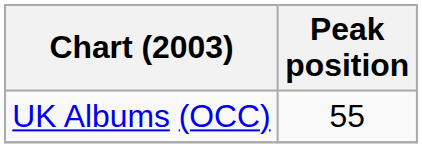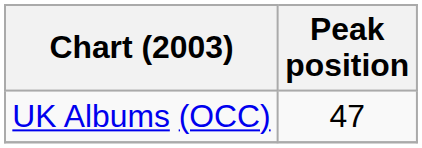 <table class="wikitable sortable">
 <tr>
 <th scope="col">Chart (2003)</th>
 <th scope="col">Peak<br>position</th>
 </tr>
 <tr>
 <td><a href='#'>UK Albums</a> <a href='#'>(OCC)</a></td>
-<td style="text-align:center;">55</td>
+<td style="text-align:center;">47</td>
 </tr>
 <tr>
 </tr>
 </table>
